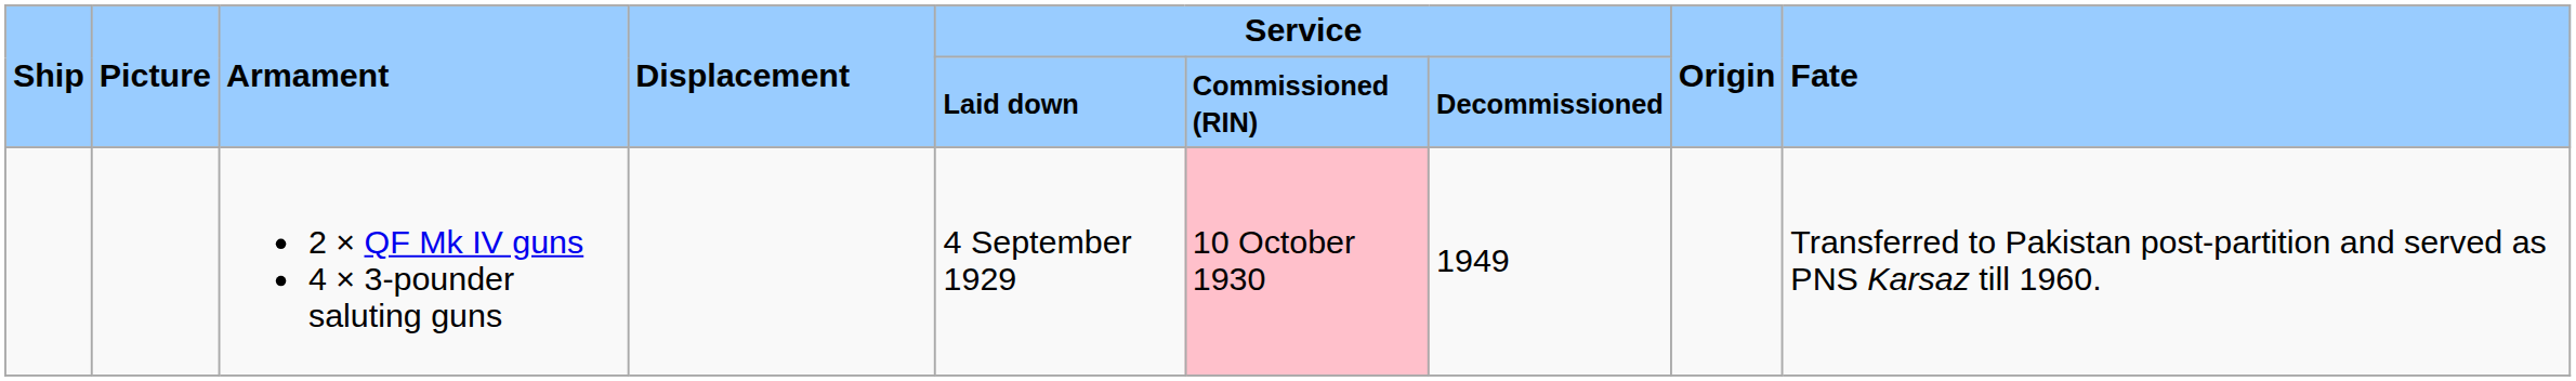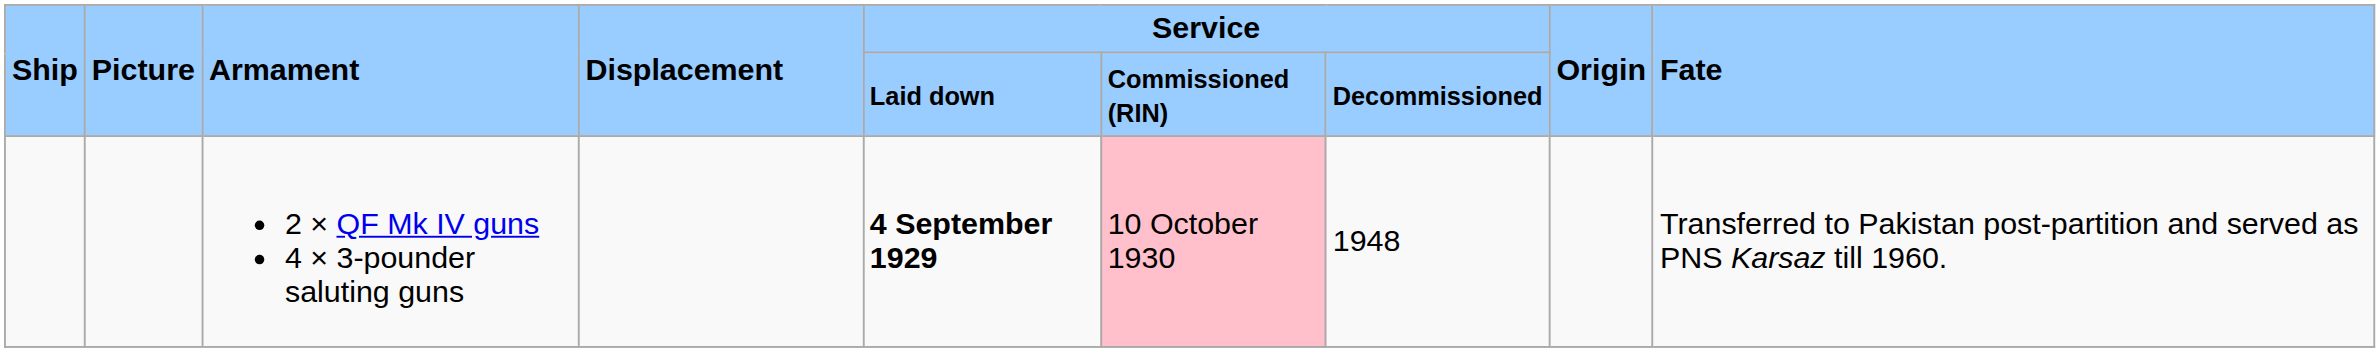 <table class="wikitable">
 <tr>
 <th align= center scope=col rowspan=2 style="text-align:left; background:#9cf;"><div>Ship</div></th>
 <th align= center scope=col rowspan=2 style="text-align:left; background:#9cf;"><div>Picture</div></th>
 <th align= center scope=col rowspan=2 style="text-align:left; background:#9cf;"><div>Armament</div></th>
 <th align= center scope=col rowspan=2 style="text-align:left; width:12%; background:#9cf;"><div>Displacement</div></th>
 <th align= center scope=col colspan=3 style="text-align:center; background:#9cf;"><div>Service</div></th>
 <th align= center scope=col rowspan=2 style="text-align:left; background:#9cf;"><div>Origin</div></th>
 <th align= center scope=col rowspan=2 style="text-align:left; background:#9cf;"><div>Fate</div></th>
 </tr>
 <tr>
 <th align= center scope=col style="text-align:left; background:#9cf;"><small>Laid down</small></th>
 <th align= center scope=col style="text-align:left; background:#9cf;"><small>Commissioned<br>(RIN)</small></th>
 <th align= center scope=col style="text-align:left; background:#9cf;"><small>Decommissioned</small></th>
 </tr>
 <tr>
 <td></td>
 <td></td>
 <td><br><ul><li>2 ×  <a href='#'>QF Mk IV guns</a></li><li>4 × 3-pounder  saluting guns</li></ul></td>
 <td></td>
-<td>4 September 1929</td>
+<td><strong>4 September 1929</strong></td>
 <td style="background: pink;">10 October 1930</td>
-<td>1949</td>
+<td>1948</td>
 <td></td>
 <td>Transferred to Pakistan post-partition and served as PNS <em>Karsaz</em> till 1960.</td>
 </tr>
 </table>
